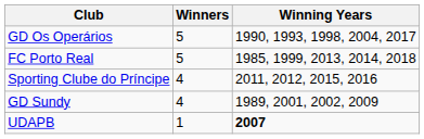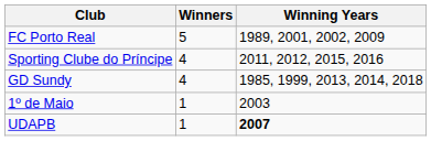 <table class="wikitable">
 <tr>
 <th>Club</th>
 <th>Winners</th>
 <th>Winning Years</th>
 </tr>
 <tr>
-<td><a href='#'>GD Os Operários</a></td>
-<td>5</td>
-<td>1990, 1993, 1998, 2004, 2017</td>
-</tr>
-<tr>
 <td><a href='#'>FC Porto Real</a></td>
 <td>5</td>
-<td>1985, 1999, 2013, 2014, 2018</td>
+<td>1989, 2001, 2002, 2009</td>
 </tr>
 <tr>
 <td><a href='#'>Sporting Clube do Príncipe</a></td>
 <td>4</td>
 <td>2011, 2012, 2015, 2016</td>
 </tr>
 <tr>
 <td><a href='#'>GD Sundy</a></td>
 <td>4</td>
-<td>1989, 2001, 2002, 2009</td>
+<td>1985, 1999, 2013, 2014, 2018</td>
+</tr>
+<tr>
+<td><a href='#'>1º de Maio</a></td>
+<td>1</td>
+<td>2003</td>
 </tr>
 <tr>
 <td><a href='#'>UDAPB</a></td>
 <td>1</td>
 <td><strong>2007</strong></td>
 </tr>
 </table>
